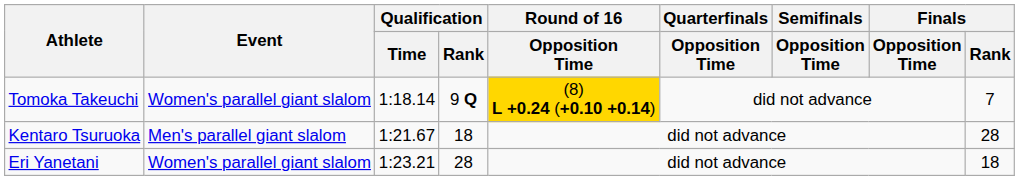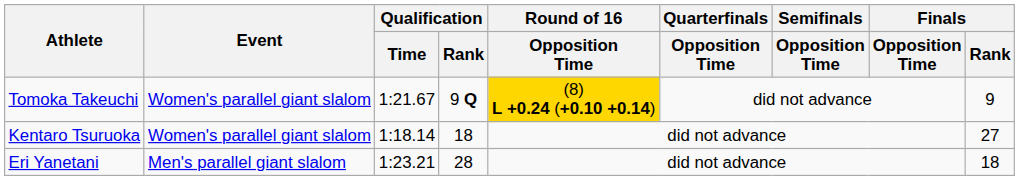 <table class="wikitable" style="font-size:90%">
 <tr>
 <th rowspan="2">Athlete</th>
 <th rowspan="2">Event</th>
 <th colspan="2">Qualification</th>
 <th>Round of 16</th>
 <th>Quarterfinals</th>
 <th>Semifinals</th>
 <th colspan=2>Finals</th>
 </tr>
 <tr>
 <th>Time</th>
 <th>Rank</th>
 <th>Opposition<br>Time</th>
 <th>Opposition<br>Time</th>
 <th>Opposition<br>Time</th>
 <th>Opposition<br>Time</th>
 <th>Rank</th>
 </tr>
 <tr>
 <td><a href='#'>Tomoka Takeuchi</a></td>
 <td><a href='#'>Women's parallel giant slalom</a></td>
-<td align="center">1:18.14</td>
+<td align="center">1:21.67</td>
 <td align="center">9 <strong>Q</strong></td>
 <td align="center" style="background: gold;"> (8)<br><strong>L</strong> <strong>+0.24</strong> (<strong>+0.10</strong> <strong>+0.14</strong>)</td>
 <td colspan=3 align="center">did not advance</td>
-<td align="center">7</td>
+<td align="center">9</td>
 </tr>
 <tr>
 <td><a href='#'>Kentaro Tsuruoka</a></td>
-<td><a href='#'>Men's parallel giant slalom</a></td>
-<td align="center">1:21.67</td>
+<td><a href='#'>Women's parallel giant slalom</a></td>
+<td align="center">1:18.14</td>
 <td align="center">18</td>
 <td colspan=4 align="center">did not advance</td>
-<td align="center">28</td>
+<td align="center">27</td>
 </tr>
 <tr>
 <td><a href='#'>Eri Yanetani</a></td>
-<td><a href='#'>Women's parallel giant slalom</a></td>
+<td><a href='#'>Men's parallel giant slalom</a></td>
 <td align="center">1:23.21</td>
 <td align="center">28</td>
 <td colspan=4 align="center">did not advance</td>
 <td align="center">18</td>
 </tr>
 </table>
